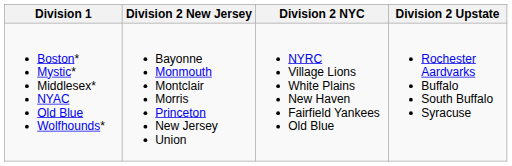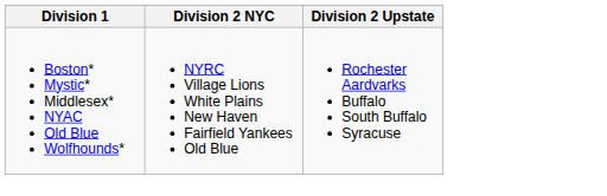 <table class="wikitable" style="text-align: left;">
 <tr valign="top">
 <th>Division 1</th>
-<th>Division 2 New Jersey</th>
 <th>Division 2 NYC</th>
 <th>Division 2 Upstate</th>
 </tr>
 <tr valign="top">
 <td style="width: 150px; text-align:left'"><br><ul><li><a href='#'>Boston</a>*</li><li><a href='#'>Mystic</a>*</li><li>Middlesex*</li><li><a href='#'>NYAC</a></li><li><a href='#'>Old Blue</a></li><li><a href='#'>Wolfhounds</a>*</li></ul></td>
-<td style="width: 170px; text-align:left'"><br><ul><li>Bayonne</li><li><a href='#'>Monmouth</a></li><li>Montclair</li><li>Morris</li><li><a href='#'>Princeton</a></li><li>New Jersey</li><li>Union</li></ul></td>
 <td style="width: 170px; text-align:left'"><br><ul><li><a href='#'>NYRC</a></li><li>Village Lions</li><li>White Plains</li><li>New Haven</li><li>Fairfield Yankees</li><li>Old Blue</li></ul></td>
 <td style="width: 150px; text-align:left'"><br><ul><li><a href='#'>Rochester Aardvarks</a></li><li>Buffalo</li><li>South Buffalo</li><li>Syracuse</li></ul></td>
 </tr>
 </table>
